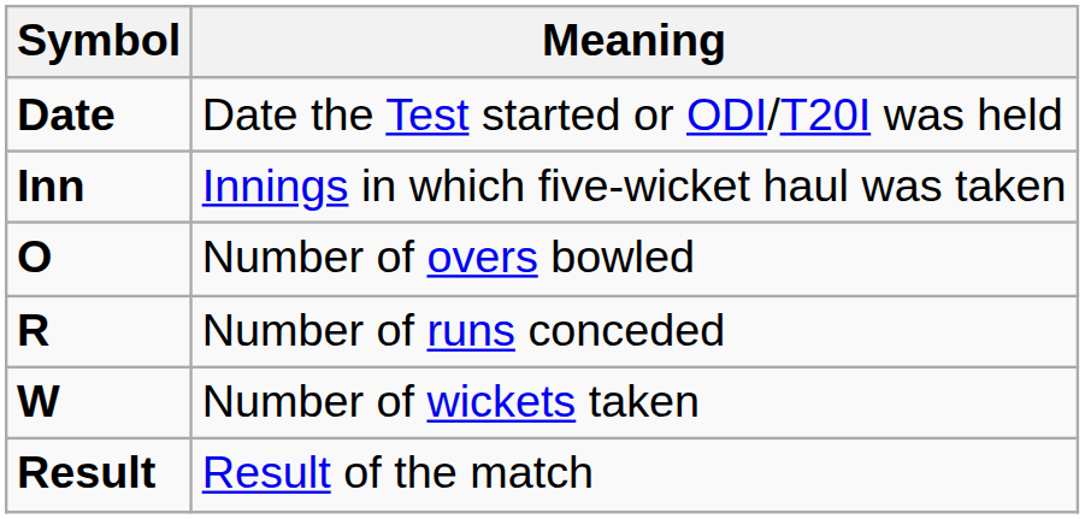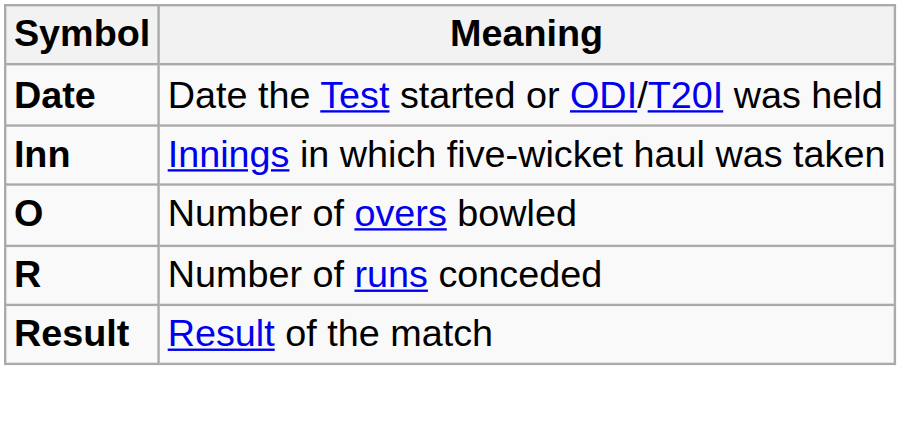 <table class="wikitable">
 <tr>
 <th>Symbol</th>
 <th>Meaning</th>
 </tr>
 <tr>
 <td><strong>Date</strong></td>
 <td>Date the <a href='#'>Test</a> started or <a href='#'>ODI</a>/<a href='#'>T20I</a> was held</td>
 </tr>
 <tr>
 <td><strong>Inn</strong></td>
 <td><a href='#'>Innings</a> in which five-wicket haul was taken</td>
 </tr>
 <tr>
 <td><strong>O</strong></td>
 <td>Number of <a href='#'>overs</a> bowled</td>
 </tr>
 <tr>
 <td><strong>R</strong></td>
 <td>Number of <a href='#'>runs</a> conceded</td>
 </tr>
 <tr>
-<td><strong>W</strong></td>
-<td>Number of <a href='#'>wickets</a> taken</td>
-</tr>
-<tr>
 <td><strong>Result</strong></td>
 <td><a href='#'>Result</a> of the match</td>
 </tr>
 </table>
